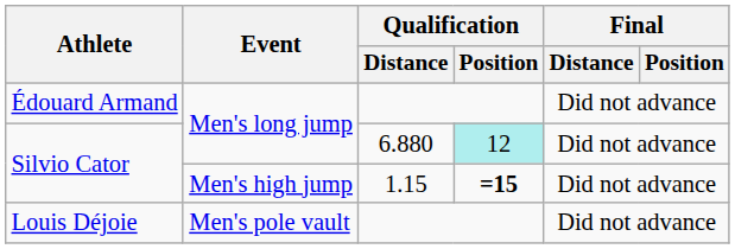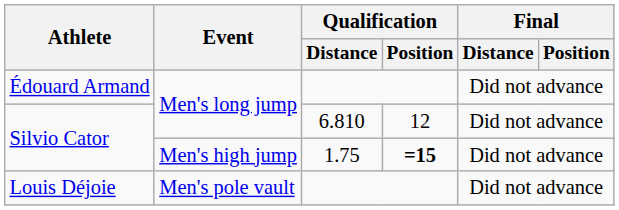 <table class="wikitable" style="font-size:90%">
 <tr>
 <th rowspan="2">Athlete</th>
 <th rowspan="2">Event</th>
 <th colspan="2">Qualification</th>
 <th colspan="2">Final</th>
 </tr>
 <tr style="font-size:95%">
 <th>Distance</th>
 <th>Position</th>
 <th>Distance</th>
 <th>Position</th>
 </tr>
 <tr align=center>
 <td align=left><a href='#'>Édouard Armand</a></td>
 <td align=left rowspan=2><a href='#'>Men's long jump</a></td>
 <td align=center colspan=2></td>
 <td colspan=2>Did not advance</td>
 </tr>
 <tr align=center>
 <td align=left rowspan=2><a href='#'>Silvio Cator</a></td>
-<td>6.880</td>
-<td style="background: paleturquoise;">12</td>
+<td>6.810</td>
+<td>12</td>
 <td colspan=2>Did not advance</td>
 </tr>
 <tr align=center>
 <td align=left><a href='#'>Men's high jump</a></td>
-<td>1.15</td>
+<td>1.75</td>
 <td><strong>=15</strong></td>
 <td colspan=2>Did not advance</td>
 </tr>
 <tr align=center>
 <td align=left><a href='#'>Louis Déjoie</a></td>
 <td align=left><a href='#'>Men's pole vault</a></td>
 <td align=center colspan=2></td>
 <td colspan=2>Did not advance</td>
 </tr>
 </table>
